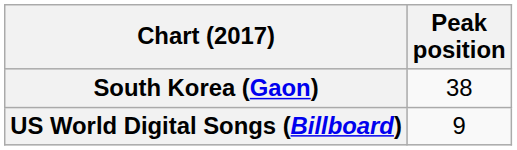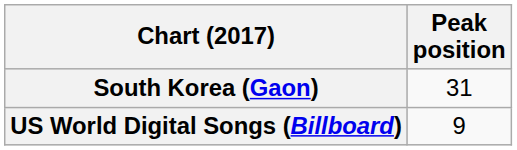 <table class="wikitable plainrowheaders" style="text-align:center">
 <tr>
 <th scope="col">Chart (2017)</th>
 <th scope="col">Peak<br>position</th>
 </tr>
 <tr>
 <th scope="row">South Korea (<a href='#'>Gaon</a>)</th>
-<td>38</td>
+<td>31</td>
 </tr>
 <tr>
 <th scope=row>US World Digital Songs (<em><a href='#'>Billboard</a></em>)</th>
 <td>9</td>
 </tr>
 </table>
